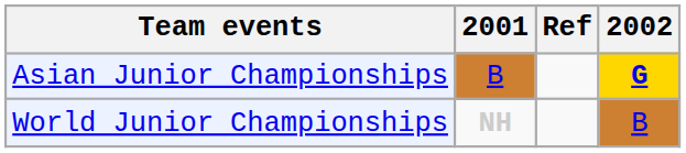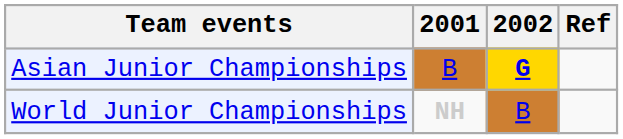 <table class="wikitable" style="font-size: 90%; text-align:center">
 <tr>
 <th>Team events</th>
 <th>2001</th>
+<th>2002</th>
 <th>Ref</th>
-<th>2002</th>
 </tr>
 <tr>
 <td bgcolor="#ECF2FF"; align="left"><a href='#'>Asian Junior Championships</a></td>
 <td bgcolor=CD7F32><a href='#'>B</a></td>
+<td bgcolor=gold><a href='#'><strong>G</strong></a></td>
 <td></td>
-<td bgcolor=gold><a href='#'><strong>G</strong></a></td>
 </tr>
 <tr>
 <td bgcolor="#ECF2FF"; align="left"><a href='#'>World Junior Championships</a></td>
 <td style=color:#ccc><strong>NH</strong></td>
+<td bgcolor=CD7F32><a href='#'>B</a></td>
 <td></td>
-<td bgcolor=CD7F32><a href='#'>B</a></td>
 </tr>
 </table>
